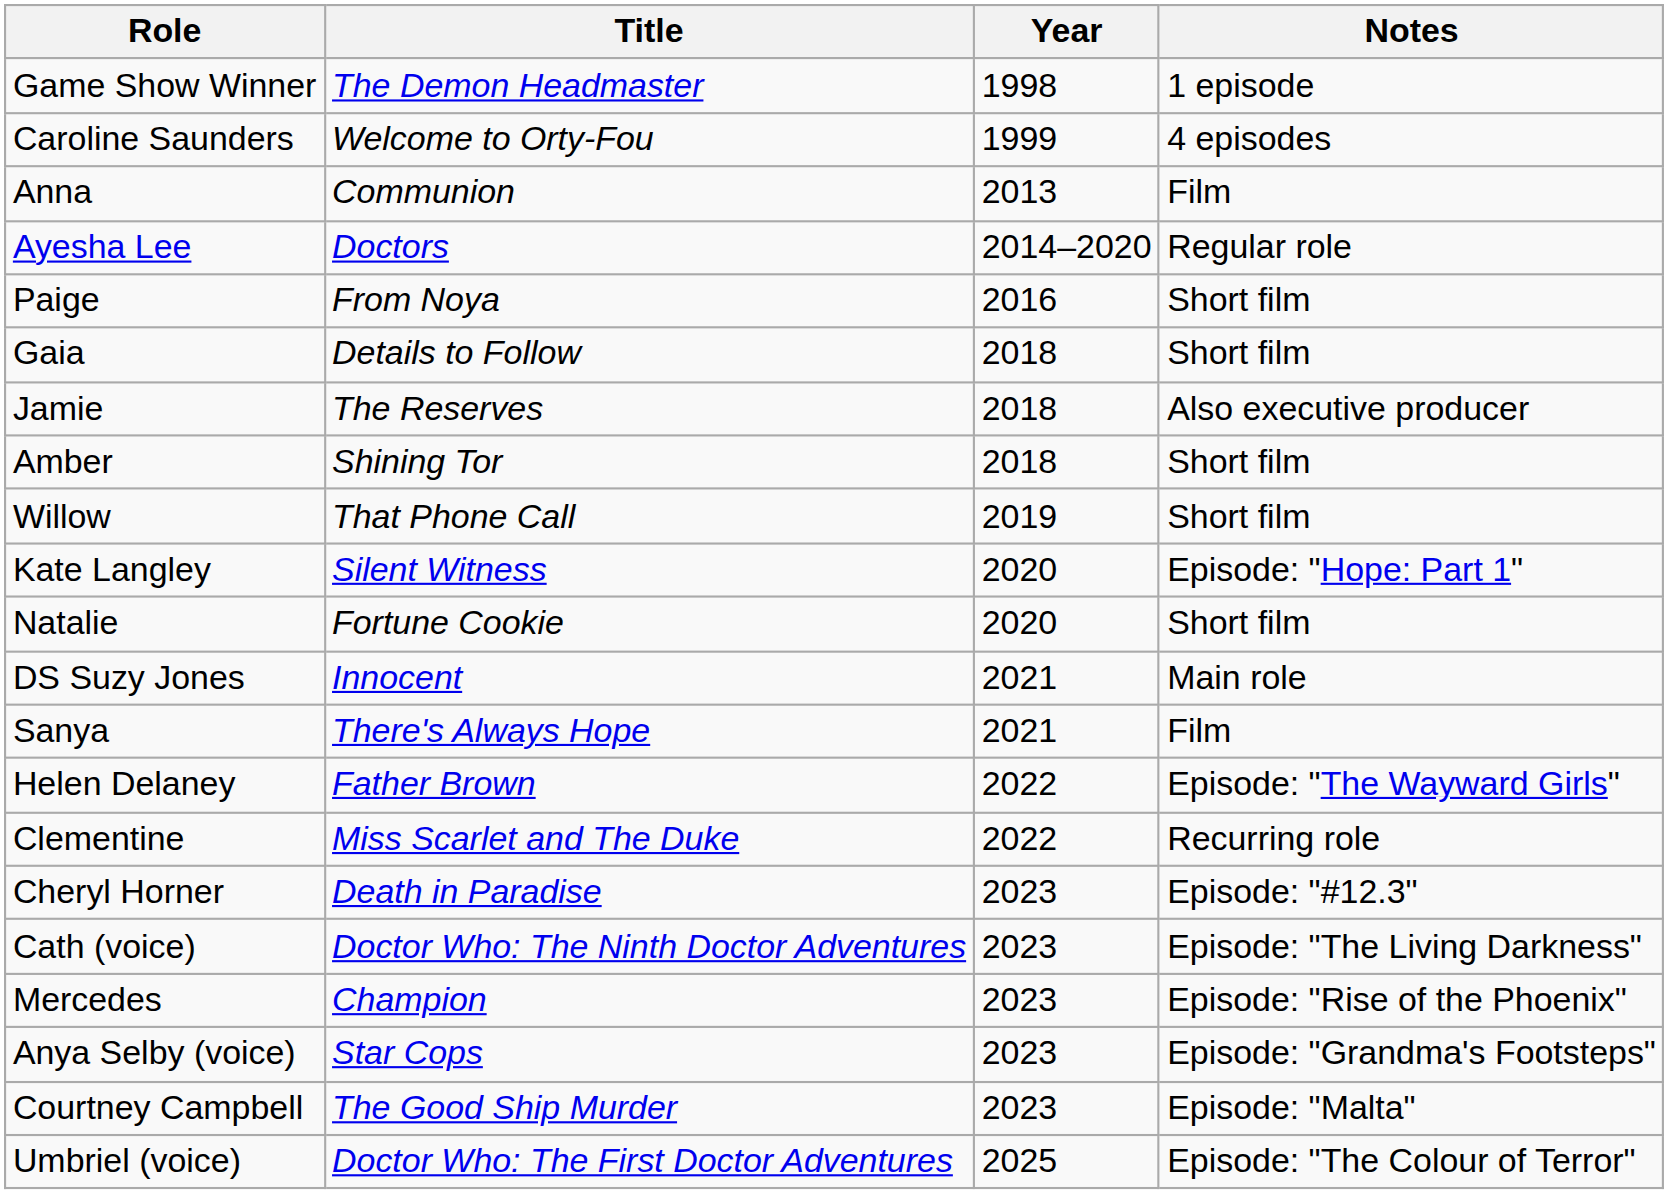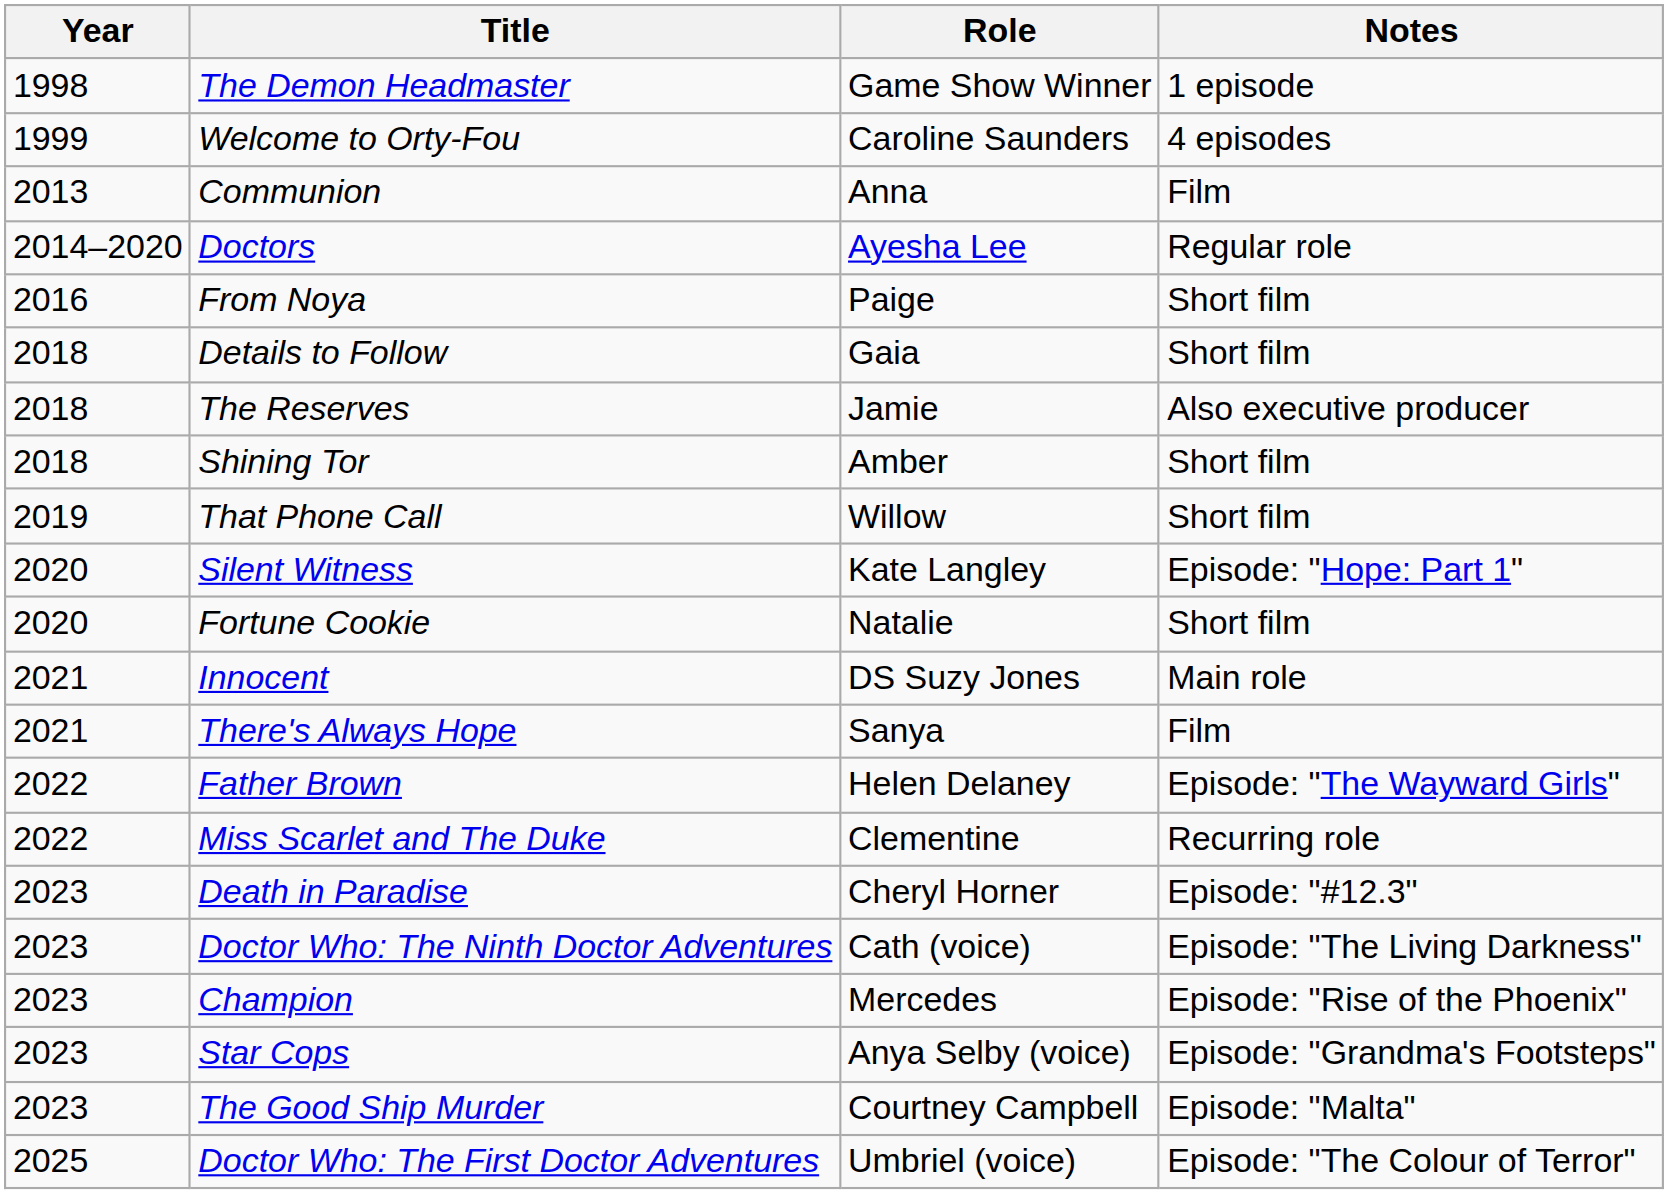 <table class="wikitable unsortable">
 <tr>
+<th>Year</th>
+<th>Title</th>
 <th>Role</th>
-<th>Title</th>
-<th>Year</th>
 <th>Notes</th>
 </tr>
 <tr>
+<td>1998</td>
+<td><em><a href='#'>The Demon Headmaster</a></em></td>
 <td>Game Show Winner</td>
-<td><em><a href='#'>The Demon Headmaster</a></em></td>
-<td>1998</td>
 <td>1 episode</td>
 </tr>
 <tr>
+<td>1999</td>
+<td><em>Welcome to Orty-Fou</em></td>
 <td>Caroline Saunders</td>
-<td><em>Welcome to Orty-Fou</em></td>
-<td>1999</td>
 <td>4 episodes</td>
 </tr>
 <tr>
+<td>2013</td>
+<td><em>Communion</em></td>
 <td>Anna</td>
-<td><em>Communion</em></td>
-<td>2013</td>
 <td>Film</td>
 </tr>
 <tr>
+<td>2014–2020</td>
+<td><em><a href='#'>Doctors</a></em></td>
 <td><a href='#'>Ayesha Lee</a></td>
-<td><em><a href='#'>Doctors</a></em></td>
-<td>2014–2020</td>
 <td>Regular role</td>
 </tr>
 <tr>
+<td>2016</td>
+<td><em>From Noya</em></td>
 <td>Paige</td>
-<td><em>From Noya</em></td>
-<td>2016</td>
 <td>Short film</td>
 </tr>
 <tr>
+<td>2018</td>
+<td><em>Details to Follow</em></td>
 <td>Gaia</td>
-<td><em>Details to Follow</em></td>
-<td>2018</td>
 <td>Short film</td>
 </tr>
 <tr>
+<td>2018</td>
+<td><em>The Reserves</em></td>
 <td>Jamie</td>
-<td><em>The Reserves</em></td>
-<td>2018</td>
 <td>Also executive producer</td>
 </tr>
 <tr>
+<td>2018</td>
+<td><em>Shining Tor</em></td>
 <td>Amber</td>
-<td><em>Shining Tor</em></td>
-<td>2018</td>
 <td>Short film</td>
 </tr>
 <tr>
+<td>2019</td>
+<td><em>That Phone Call</em></td>
 <td>Willow</td>
-<td><em>That Phone Call</em></td>
-<td>2019</td>
 <td>Short film</td>
 </tr>
 <tr>
+<td>2020</td>
+<td><em><a href='#'>Silent Witness</a></em></td>
 <td>Kate Langley</td>
-<td><em><a href='#'>Silent Witness</a></em></td>
-<td>2020</td>
 <td>Episode: "<a href='#'>Hope: Part 1</a>"</td>
 </tr>
 <tr>
+<td>2020</td>
+<td><em>Fortune Cookie</em></td>
 <td>Natalie</td>
-<td><em>Fortune Cookie</em></td>
-<td>2020</td>
 <td>Short film</td>
 </tr>
 <tr>
+<td>2021</td>
+<td><em><a href='#'>Innocent</a></em></td>
 <td>DS Suzy Jones</td>
-<td><em><a href='#'>Innocent</a></em></td>
-<td>2021</td>
 <td>Main role</td>
 </tr>
 <tr>
+<td>2021</td>
+<td><em><a href='#'>There's Always Hope</a></em></td>
 <td>Sanya</td>
-<td><em><a href='#'>There's Always Hope</a></em></td>
-<td>2021</td>
 <td>Film</td>
 </tr>
 <tr>
+<td>2022</td>
+<td><em><a href='#'>Father Brown</a></em></td>
 <td>Helen Delaney</td>
-<td><em><a href='#'>Father Brown</a></em></td>
-<td>2022</td>
 <td>Episode: "<a href='#'>The Wayward Girls</a>"</td>
 </tr>
 <tr>
+<td>2022</td>
+<td><em><a href='#'>Miss Scarlet and The Duke</a></em></td>
 <td>Clementine</td>
-<td><em><a href='#'>Miss Scarlet and The Duke</a></em></td>
-<td>2022</td>
 <td>Recurring role</td>
 </tr>
 <tr>
+<td>2023</td>
+<td><em><a href='#'>Death in Paradise</a></em></td>
 <td>Cheryl Horner</td>
-<td><em><a href='#'>Death in Paradise</a></em></td>
-<td>2023</td>
 <td>Episode: "#12.3"</td>
 </tr>
 <tr>
+<td>2023</td>
+<td><em><a href='#'>Doctor Who: The Ninth Doctor Adventures</a></em></td>
 <td>Cath (voice)</td>
-<td><em><a href='#'>Doctor Who: The Ninth Doctor Adventures</a></em></td>
-<td>2023</td>
 <td>Episode: "The Living Darkness"</td>
 </tr>
 <tr>
+<td>2023</td>
+<td><em><a href='#'>Champion</a></em></td>
 <td>Mercedes</td>
-<td><em><a href='#'>Champion</a></em></td>
-<td>2023</td>
 <td>Episode: "Rise of the Phoenix"</td>
 </tr>
 <tr>
+<td>2023</td>
+<td><em><a href='#'>Star Cops</a></em></td>
 <td>Anya Selby (voice)</td>
-<td><em><a href='#'>Star Cops</a></em></td>
-<td>2023</td>
 <td>Episode: "Grandma's Footsteps"</td>
 </tr>
 <tr>
+<td>2023</td>
+<td><em><a href='#'>The Good Ship Murder</a></em></td>
 <td>Courtney Campbell</td>
-<td><em><a href='#'>The Good Ship Murder</a></em></td>
-<td>2023</td>
 <td>Episode: "Malta"</td>
 </tr>
 <tr>
+<td>2025</td>
+<td><em><a href='#'>Doctor Who: The First Doctor Adventures</a></em></td>
 <td>Umbriel (voice)</td>
-<td><em><a href='#'>Doctor Who: The First Doctor Adventures</a></em></td>
-<td>2025</td>
 <td>Episode: "The Colour of Terror"</td>
 </tr>
 </table>
